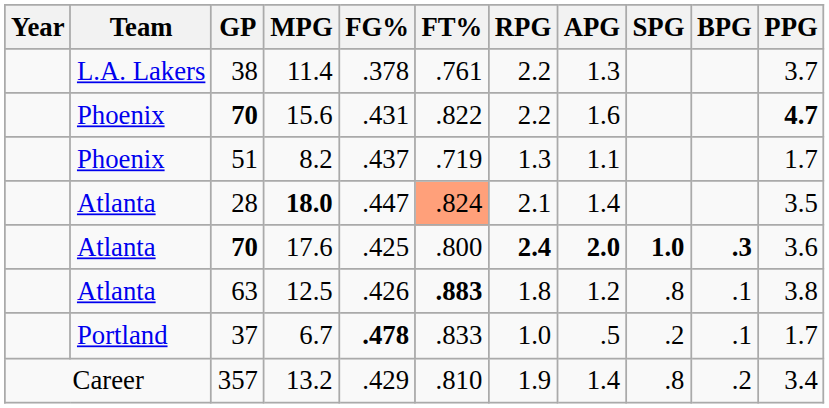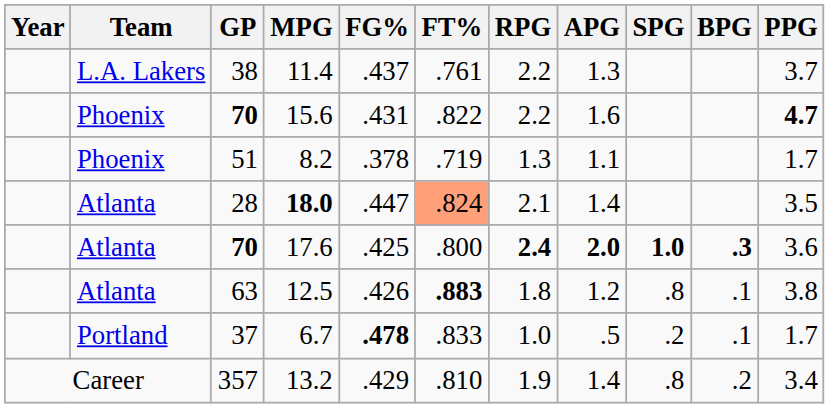 <table class="wikitable sortable" style="font-size:95%; text-align:right;">
 <tr>
 <th>Year</th>
 <th>Team</th>
 <th>GP</th>
 <th>MPG</th>
 <th>FG%</th>
 <th>FT%</th>
 <th>RPG</th>
 <th>APG</th>
 <th>SPG</th>
 <th>BPG</th>
 <th>PPG</th>
 </tr>
 <tr>
 <td style="text-align:left;"></td>
 <td style="text-align:left;"><a href='#'>L.A. Lakers</a></td>
 <td>38</td>
 <td>11.4</td>
-<td>.378</td>
+<td>.437</td>
 <td>.761</td>
 <td>2.2</td>
 <td>1.3</td>
 <td></td>
 <td></td>
 <td>3.7</td>
 </tr>
 <tr>
 <td style="text-align:left;"></td>
 <td style="text-align:left;"><a href='#'>Phoenix</a></td>
 <td><strong>70</strong></td>
 <td>15.6</td>
 <td>.431</td>
 <td>.822</td>
 <td>2.2</td>
 <td>1.6</td>
 <td></td>
 <td></td>
 <td><strong>4.7</strong></td>
 </tr>
 <tr>
 <td style="text-align:left;"></td>
 <td style="text-align:left;"><a href='#'>Phoenix</a></td>
 <td>51</td>
 <td>8.2</td>
-<td>.437</td>
+<td>.378</td>
 <td>.719</td>
 <td>1.3</td>
 <td>1.1</td>
 <td></td>
 <td></td>
 <td>1.7</td>
 </tr>
 <tr>
 <td style="text-align:left;"></td>
 <td style="text-align:left;"><a href='#'>Atlanta</a></td>
 <td>28</td>
 <td><strong>18.0</strong></td>
 <td>.447</td>
 <td style="background: lightsalmon;">.824</td>
 <td>2.1</td>
 <td>1.4</td>
 <td></td>
 <td></td>
 <td>3.5</td>
 </tr>
 <tr>
 <td style="text-align:left;"></td>
 <td style="text-align:left;"><a href='#'>Atlanta</a></td>
 <td><strong>70</strong></td>
 <td>17.6</td>
 <td>.425</td>
 <td>.800</td>
 <td><strong>2.4</strong></td>
 <td><strong>2.0</strong></td>
 <td><strong>1.0</strong></td>
 <td><strong>.3</strong></td>
 <td>3.6</td>
 </tr>
 <tr>
 <td style="text-align:left;"></td>
 <td style="text-align:left;"><a href='#'>Atlanta</a></td>
 <td>63</td>
 <td>12.5</td>
 <td>.426</td>
 <td><strong>.883</strong></td>
 <td>1.8</td>
 <td>1.2</td>
 <td>.8</td>
 <td>.1</td>
 <td>3.8</td>
 </tr>
 <tr>
 <td style="text-align:left;"></td>
 <td style="text-align:left;"><a href='#'>Portland</a></td>
 <td>37</td>
 <td>6.7</td>
 <td><strong>.478</strong></td>
 <td>.833</td>
 <td>1.0</td>
 <td>.5</td>
 <td>.2</td>
 <td>.1</td>
 <td>1.7</td>
 </tr>
 <tr class="sortbottom">
 <td style="text-align:center;" colspan="2">Career</td>
 <td>357</td>
 <td>13.2</td>
 <td>.429</td>
 <td>.810</td>
 <td>1.9</td>
 <td>1.4</td>
 <td>.8</td>
 <td>.2</td>
 <td>3.4</td>
 </tr>
 </table>
